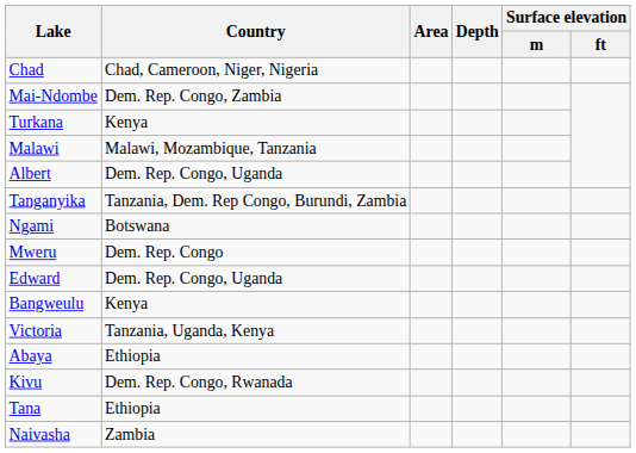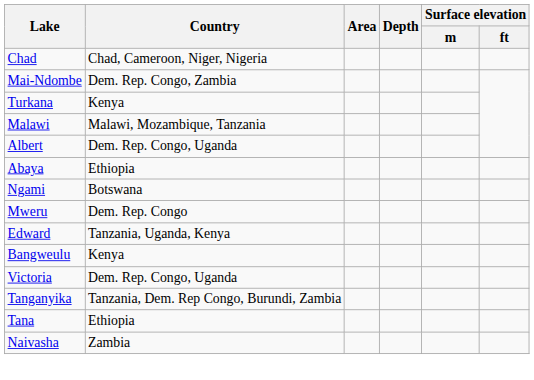 <table class="wikitable sortable mw-collapsible mw-collapsed" border="1">
 <tr>
 <th rowspan="2">Lake</th>
 <th rowspan="2">Country</th>
 <th rowspan="2">Area</th>
 <th rowspan="2">Depth</th>
 <th colspan="2">Surface elevation</th>
 </tr>
 <tr>
 <th>m</th>
 <th>ft</th>
 </tr>
 <tr>
 <td><a href='#'>Chad</a></td>
 <td>Chad, Cameroon, Niger, Nigeria</td>
 <td></td>
 <td></td>
 <td></td>
 <td></td>
 </tr>
 <tr>
 <td><a href='#'>Mai-Ndombe</a></td>
 <td>Dem. Rep. Congo, Zambia</td>
 <td></td>
 <td></td>
 <td></td>
 </tr>
 <tr>
 <td><a href='#'>Turkana</a></td>
 <td>Kenya</td>
 <td></td>
 <td></td>
 <td></td>
 </tr>
 <tr>
 <td><a href='#'>Malawi</a></td>
 <td>Malawi, Mozambique, Tanzania</td>
 <td></td>
 <td></td>
 <td></td>
 </tr>
 <tr>
 <td><a href='#'>Albert</a></td>
 <td>Dem. Rep. Congo, Uganda</td>
 <td></td>
 <td></td>
 <td></td>
 </tr>
 <tr>
-<td><a href='#'>Tanganyika</a></td>
-<td>Tanzania, Dem. Rep Congo, Burundi, Zambia</td>
+<td><a href='#'>Abaya</a></td>
+<td>Ethiopia</td>
 <td></td>
 <td></td>
 <td></td>
 <td></td>
 </tr>
 <tr>
 <td><a href='#'>Ngami</a></td>
 <td>Botswana</td>
 <td></td>
 <td></td>
 <td></td>
 </tr>
 <tr>
 <td><a href='#'>Mweru</a></td>
 <td>Dem. Rep. Congo</td>
 <td></td>
 <td></td>
 <td></td>
 <td></td>
 </tr>
 <tr>
 <td><a href='#'>Edward</a></td>
-<td>Dem. Rep. Congo, Uganda</td>
+<td>Tanzania, Uganda, Kenya</td>
 <td></td>
 <td></td>
 <td></td>
 <td></td>
 </tr>
 <tr>
 <td><a href='#'>Bangweulu</a></td>
 <td>Kenya</td>
 <td></td>
 <td></td>
 <td></td>
 </tr>
 <tr>
 <td><a href='#'>Victoria</a></td>
-<td>Tanzania, Uganda, Kenya</td>
+<td>Dem. Rep. Congo, Uganda</td>
 <td></td>
 <td></td>
 <td></td>
 <td></td>
 </tr>
 <tr>
-<td><a href='#'>Abaya</a></td>
-<td>Ethiopia</td>
-<td></td>
-<td></td>
-<td></td>
-<td></td>
-</tr>
-<tr>
-<td><a href='#'>Kivu</a></td>
-<td>Dem. Rep. Congo, Rwanada</td>
+<td><a href='#'>Tanganyika</a></td>
+<td>Tanzania, Dem. Rep Congo, Burundi, Zambia</td>
 <td></td>
 <td></td>
 <td></td>
 <td></td>
 </tr>
 <tr>
 <td><a href='#'>Tana</a></td>
 <td>Ethiopia</td>
 <td></td>
 <td></td>
 <td></td>
 </tr>
 <tr>
 <td><a href='#'>Naivasha</a></td>
 <td>Zambia</td>
 <td></td>
 <td></td>
 <td></td>
 <td></td>
 </tr>
 </table>
